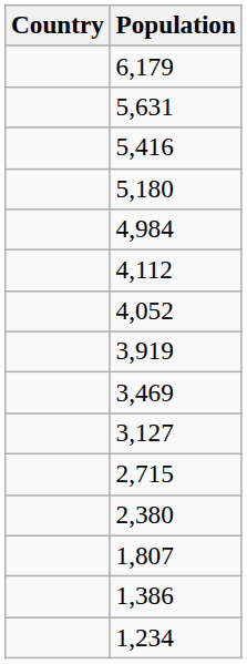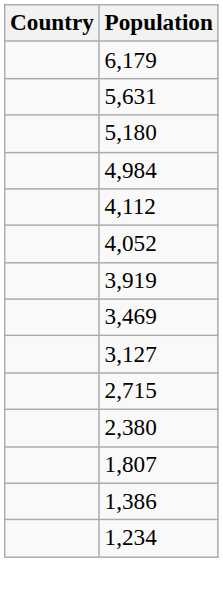 <table class="wikitable floatright">
 <tr>
 <th>Country</th>
 <th>Population</th>
 </tr>
 <tr>
 <td></td>
 <td>6,179</td>
 </tr>
 <tr>
 <td></td>
 <td>5,631</td>
-</tr>
-<tr>
-<td></td>
-<td>5,416</td>
 </tr>
 <tr>
 <td></td>
 <td>5,180</td>
 </tr>
 <tr>
 <td></td>
 <td>4,984</td>
 </tr>
 <tr>
 <td></td>
 <td>4,112</td>
 </tr>
 <tr>
 <td></td>
 <td>4,052</td>
 </tr>
 <tr>
 <td></td>
 <td>3,919</td>
 </tr>
 <tr>
 <td></td>
 <td>3,469</td>
 </tr>
 <tr>
 <td></td>
 <td>3,127</td>
 </tr>
 <tr>
 <td></td>
 <td>2,715</td>
 </tr>
 <tr>
 <td></td>
 <td>2,380</td>
 </tr>
 <tr>
 <td></td>
 <td>1,807</td>
 </tr>
 <tr>
 <td></td>
 <td>1,386</td>
 </tr>
 <tr>
 <td></td>
 <td>1,234</td>
 </tr>
 </table>
